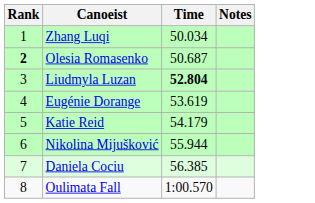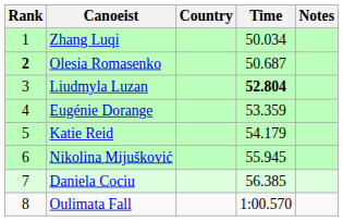 <table class="wikitable" style="text-align:center">
 <tr>
 <th>Rank</th>
 <th>Canoeist</th>
+<th>Country</th>
 <th>Time</th>
 <th>Notes</th>
 </tr>
 <tr bgcolor=bbffbb>
 <td>1</td>
 <td align="left"><a href='#'>Zhang Luqi</a></td>
+<td align="left"></td>
 <td>50.034</td>
 <td></td>
 </tr>
 <tr bgcolor=bbffbb>
 <td><strong>2</strong></td>
 <td align="left"><a href='#'>Olesia Romasenko</a></td>
+<td align="left"></td>
 <td>50.687</td>
 <td></td>
 </tr>
 <tr bgcolor=bbffbb>
 <td>3</td>
 <td align="left"><a href='#'>Liudmyla Luzan</a></td>
+<td align="left"></td>
 <td><strong>52.804</strong></td>
 <td></td>
 </tr>
 <tr bgcolor=bbffbb>
 <td>4</td>
 <td align="left"><a href='#'>Eugénie Dorange</a></td>
-<td>53.619</td>
+<td align="left"></td>
+<td>53.359</td>
 <td></td>
 </tr>
 <tr bgcolor=bbffbb>
 <td>5</td>
 <td align="left"><a href='#'>Katie Reid</a></td>
+<td align="left"></td>
 <td>54.179</td>
 <td></td>
 </tr>
 <tr bgcolor=bbffbb>
 <td>6</td>
 <td align="left"><a href='#'>Nikolina Mijušković</a></td>
-<td>55.944</td>
+<td align="left"></td>
+<td>55.945</td>
 <td></td>
 </tr>
 <tr bgcolor=ddffdd>
 <td>7</td>
 <td align="left"><a href='#'>Daniela Cociu</a></td>
+<td align="left"></td>
 <td>56.385</td>
 <td></td>
 </tr>
 <tr>
 <td>8</td>
 <td align="left"><a href='#'>Oulimata Fall</a></td>
+<td align="left"></td>
 <td>1:00.570</td>
 <td></td>
 </tr>
 </table>
